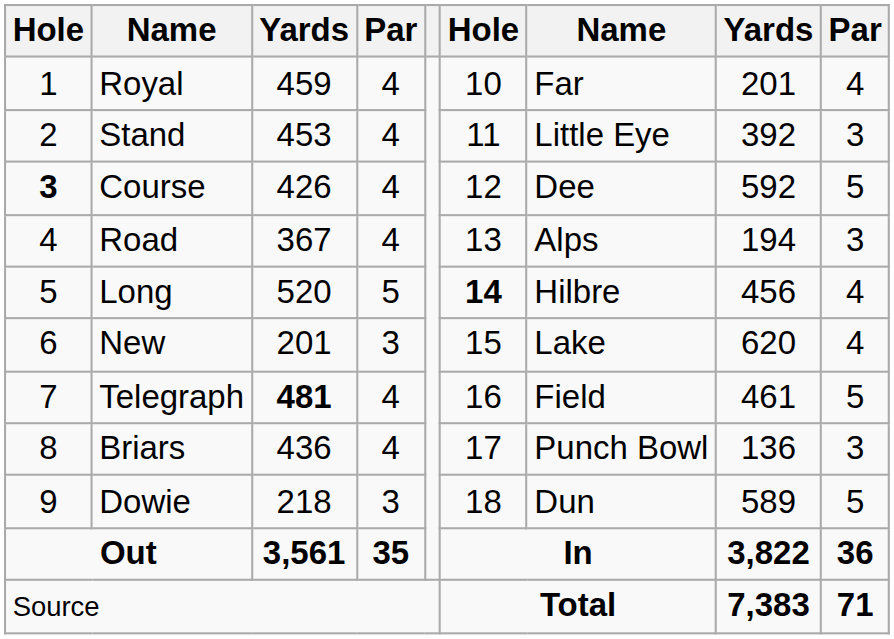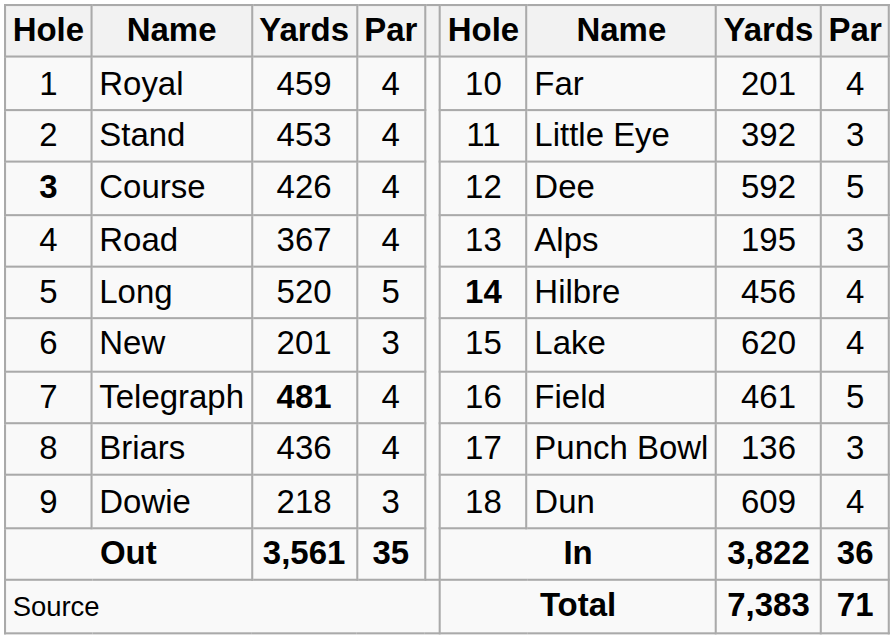 <table class=wikitable>
 <tr>
 <th>Hole</th>
 <th>Name</th>
 <th>Yards</th>
 <th>Par</th>
 <th></th>
 <th>Hole</th>
 <th>Name</th>
 <th>Yards</th>
 <th>Par</th>
 </tr>
 <tr>
 <td align=center>1</td>
 <td>Royal</td>
 <td align=center>459</td>
 <td align=center>4</td>
 <td rowspan=10></td>
 <td align=center>10</td>
 <td>Far</td>
 <td align=center>201</td>
 <td align=center>4</td>
 </tr>
 <tr>
 <td align=center>2</td>
 <td>Stand</td>
 <td align=center>453</td>
 <td align=center>4</td>
 <td align=center>11</td>
 <td>Little Eye</td>
 <td align=center>392</td>
 <td align=center>3</td>
 </tr>
 <tr>
 <td align=center><strong>3</strong></td>
 <td>Course</td>
 <td align=center>426</td>
 <td align=center>4</td>
 <td align=center>12</td>
 <td>Dee</td>
 <td align=center>592</td>
 <td align=center>5</td>
 </tr>
 <tr>
 <td align=center>4</td>
 <td>Road</td>
 <td align=center>367</td>
 <td align=center>4</td>
 <td align=center>13</td>
 <td>Alps</td>
-<td align=center>194</td>
+<td align=center>195</td>
 <td align=center>3</td>
 </tr>
 <tr>
 <td align=center>5</td>
 <td>Long</td>
 <td align=center>520</td>
 <td align=center>5</td>
 <td align=center><strong>14</strong></td>
 <td>Hilbre</td>
 <td align=center>456</td>
 <td align=center>4</td>
 </tr>
 <tr>
 <td align=center>6</td>
 <td>New</td>
 <td align=center>201</td>
 <td align=center>3</td>
 <td align=center>15</td>
 <td>Lake</td>
 <td align=center>620</td>
 <td align=center>4</td>
 </tr>
 <tr>
 <td align=center>7</td>
 <td>Telegraph</td>
 <td align=center><strong>481</strong></td>
 <td align=center>4</td>
 <td align=center>16</td>
 <td>Field</td>
 <td align=center>461</td>
 <td align=center>5</td>
 </tr>
 <tr>
 <td align=center>8</td>
 <td>Briars</td>
 <td align=center>436</td>
 <td align=center>4</td>
 <td align=center>17</td>
 <td>Punch Bowl</td>
 <td align=center>136</td>
 <td align=center>3</td>
 </tr>
 <tr>
 <td align=center>9</td>
 <td>Dowie</td>
 <td align=center>218</td>
 <td align=center>3</td>
 <td align=center>18</td>
 <td>Dun</td>
-<td align=center>589</td>
-<td align=center>5</td>
+<td align=center>609</td>
+<td align=center>4</td>
 </tr>
 <tr>
 <td colspan="2" style="text-align:center;"><strong>Out</strong></td>
 <td align=center><strong>3,561</strong></td>
 <td align=center><strong>35</strong></td>
 <td colspan="2" style="text-align:center;"><strong>In</strong></td>
 <td align=center><strong>3,822</strong></td>
 <td align=center><strong>36</strong></td>
 </tr>
 <tr>
 <td colspan=5><small>Source</small></td>
 <td colspan="2" style="text-align:center;"><strong>Total</strong></td>
 <td align=center><strong>7,383</strong></td>
 <td align=center><strong>71</strong></td>
 </tr>
 </table>
